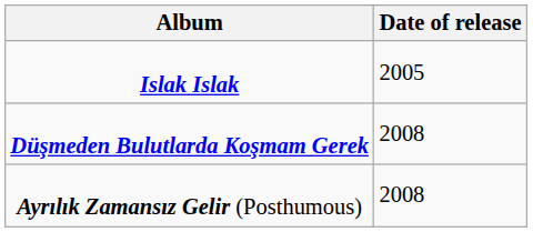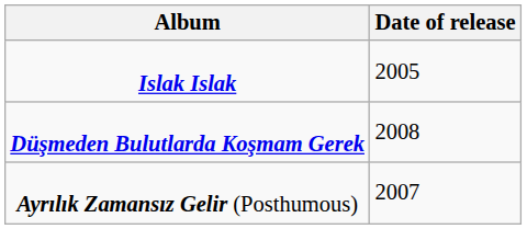 <table class="wikitable">
 <tr>
 <th>Album</th>
 <th>Date of release</th>
 </tr>
 <tr>
 <td style="text-align: center;"><br><strong><em><a href='#'>Islak Islak</a></em></strong></td>
 <td style="white-space: nowrap;">2005</td>
 </tr>
 <tr>
 <td style="text-align: center;"><br><strong><em><a href='#'>Düşmeden Bulutlarda Koşmam Gerek</a></em></strong></td>
 <td style="white-space: nowrap;">2008</td>
 </tr>
 <tr>
 <td style="text-align: center;"><br><strong><em>Ayrılık Zamansız Gelir</em></strong> (Posthumous)</td>
-<td style="white-space: nowrap;">2008</td>
+<td style="white-space: nowrap;">2007</td>
 </tr>
 </table>
